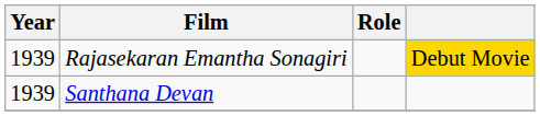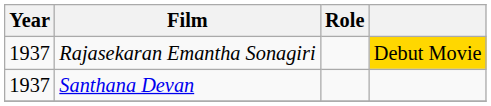 <table class="wikitable sortable">
 <tr>
 <th>Year</th>
 <th>Film</th>
 <th>Role</th>
 <th></th>
 </tr>
 <tr>
-<td>1939</td>
+<td>1937</td>
 <td><em>Rajasekaran Emantha Sonagiri</em></td>
 <td></td>
 <td style="background: gold;">Debut Movie</td>
 </tr>
 <tr>
-<td>1939</td>
+<td>1937</td>
 <td><em><a href='#'>Santhana Devan</a></em></td>
 <td></td>
 <td></td>
 </tr>
 <tr>
 </tr>
 </table>
